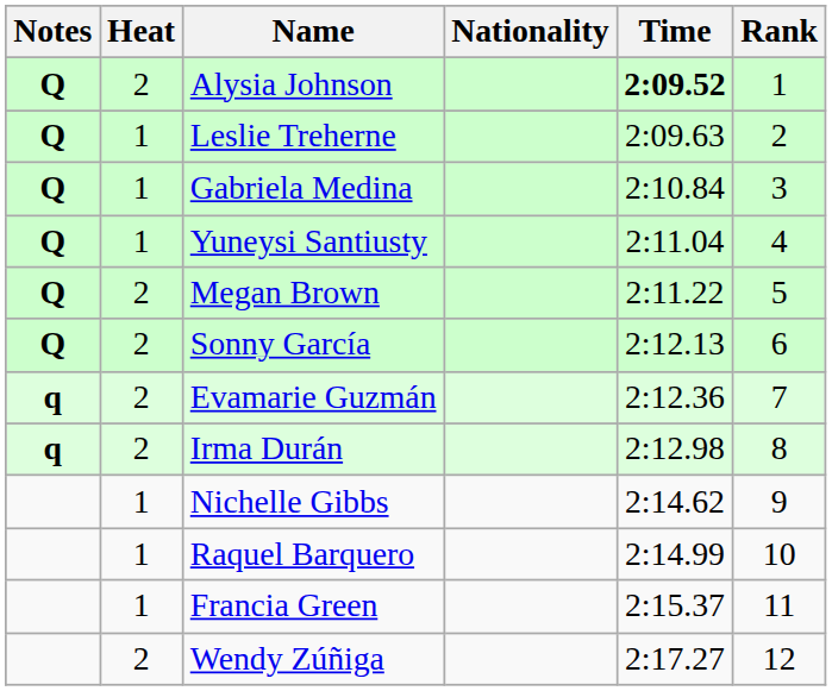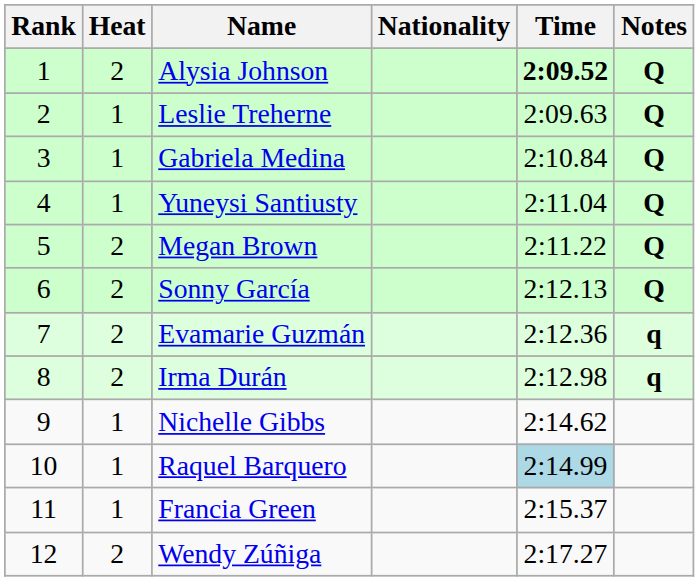 <table class="wikitable sortable" style="text-align:center">
 <tr>
-<th>Notes</th>
+<th>Rank</th>
 <th>Heat</th>
 <th>Name</th>
 <th>Nationality</th>
 <th>Time</th>
-<th>Rank</th>
+<th>Notes</th>
 </tr>
 <tr bgcolor=ccffcc>
-<td><strong>Q</strong></td>
+<td align=center>1</td>
 <td align=center>2</td>
 <td align=left><a href='#'>Alysia Johnson</a></td>
 <td align=left></td>
 <td><strong>2:09.52</strong></td>
-<td align=center>1</td>
+<td><strong>Q</strong></td>
 </tr>
 <tr bgcolor=ccffcc>
-<td><strong>Q</strong></td>
+<td align=center>2</td>
 <td align=center>1</td>
 <td align=left><a href='#'>Leslie Treherne</a></td>
 <td align=left></td>
 <td>2:09.63</td>
-<td align=center>2</td>
+<td><strong>Q</strong></td>
 </tr>
 <tr bgcolor=ccffcc>
-<td><strong>Q</strong></td>
+<td align=center>3</td>
 <td align=center>1</td>
 <td align=left><a href='#'>Gabriela Medina</a></td>
 <td align=left></td>
 <td>2:10.84</td>
-<td align=center>3</td>
+<td><strong>Q</strong></td>
 </tr>
 <tr bgcolor=ccffcc>
-<td><strong>Q</strong></td>
+<td align=center>4</td>
 <td align=center>1</td>
 <td align=left><a href='#'>Yuneysi Santiusty</a></td>
 <td align=left></td>
 <td>2:11.04</td>
-<td align=center>4</td>
+<td><strong>Q</strong></td>
 </tr>
 <tr bgcolor=ccffcc>
-<td><strong>Q</strong></td>
+<td align=center>5</td>
 <td align=center>2</td>
 <td align=left><a href='#'>Megan Brown</a></td>
 <td align=left></td>
 <td>2:11.22</td>
-<td align=center>5</td>
+<td><strong>Q</strong></td>
 </tr>
 <tr bgcolor=ccffcc>
-<td><strong>Q</strong></td>
+<td align=center>6</td>
 <td align=center>2</td>
 <td align=left><a href='#'>Sonny García</a></td>
 <td align=left></td>
 <td>2:12.13</td>
-<td align=center>6</td>
+<td><strong>Q</strong></td>
 </tr>
 <tr bgcolor=ddffdd>
-<td><strong>q</strong></td>
+<td align=center>7</td>
 <td align=center>2</td>
 <td align=left><a href='#'>Evamarie Guzmán</a></td>
 <td align=left></td>
 <td>2:12.36</td>
-<td align=center>7</td>
+<td><strong>q</strong></td>
 </tr>
 <tr bgcolor=ddffdd>
-<td><strong>q</strong></td>
+<td align=center>8</td>
 <td align=center>2</td>
 <td align=left><a href='#'>Irma Durán</a></td>
 <td align=left></td>
 <td>2:12.98</td>
-<td align=center>8</td>
+<td><strong>q</strong></td>
 </tr>
 <tr>
-<td></td>
+<td align=center>9</td>
 <td align=center>1</td>
 <td align=left><a href='#'>Nichelle Gibbs</a></td>
 <td align=left></td>
 <td>2:14.62</td>
-<td align=center>9</td>
+<td></td>
 </tr>
 <tr>
-<td></td>
+<td align=center>10</td>
 <td align=center>1</td>
 <td align=left><a href='#'>Raquel Barquero</a></td>
 <td align=left></td>
-<td>2:14.99</td>
-<td align=center>10</td>
+<td style="background: lightblue;">2:14.99</td>
+<td></td>
 </tr>
 <tr>
-<td></td>
+<td align=center>11</td>
 <td align=center>1</td>
 <td align=left><a href='#'>Francia Green</a></td>
 <td align=left></td>
 <td>2:15.37</td>
-<td align=center>11</td>
+<td></td>
 </tr>
 <tr>
-<td></td>
+<td align=center>12</td>
 <td align=center>2</td>
 <td align=left><a href='#'>Wendy Zúñiga</a></td>
 <td align=left></td>
 <td>2:17.27</td>
-<td align=center>12</td>
+<td></td>
 </tr>
 </table>
